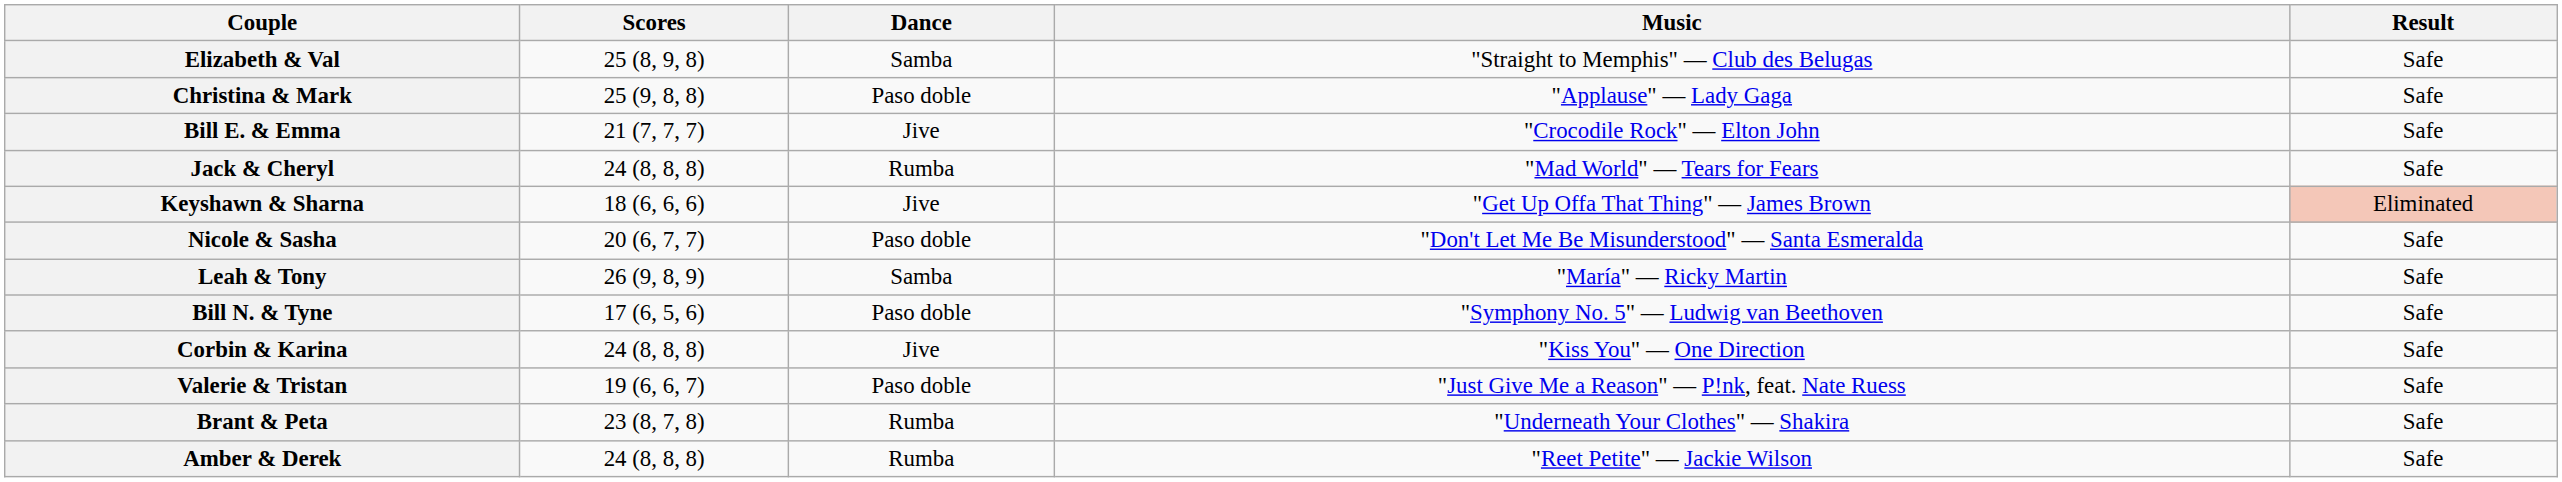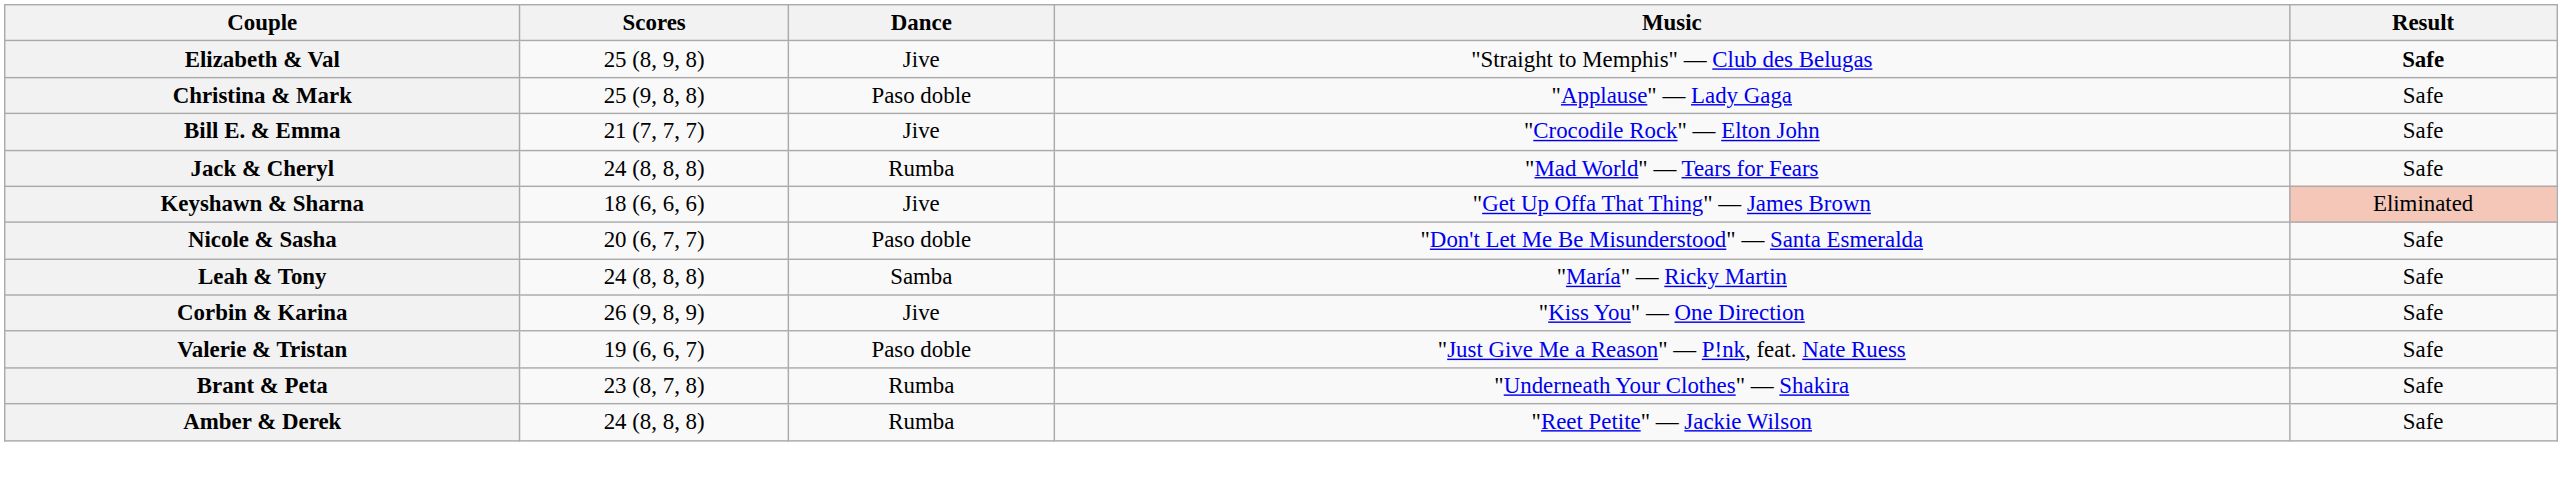 <table class="wikitable sortable" style="text-align:center; width:90%">
 <tr>
 <th scope="col">Couple</th>
 <th scope="col">Scores</th>
 <th scope="col" class="unsortable">Dance</th>
 <th scope="col" class="unsortable">Music</th>
 <th scope="col" class="unsortable">Result</th>
 </tr>
 <tr>
 <th scope="row">Elizabeth & Val</th>
 <td>25 (8, 9, 8)</td>
-<td>Samba</td>
+<td>Jive</td>
 <td>"Straight to Memphis" — <a href='#'>Club des Belugas</a></td>
-<td>Safe</td>
+<td><strong>Safe</strong></td>
 </tr>
 <tr>
 <th scope="row">Christina & Mark</th>
 <td>25 (9, 8, 8)</td>
 <td>Paso doble</td>
 <td>"<a href='#'>Applause</a>" — <a href='#'>Lady Gaga</a></td>
 <td>Safe</td>
 </tr>
 <tr>
 <th scope="row">Bill E. & Emma</th>
 <td>21 (7, 7, 7)</td>
 <td>Jive</td>
 <td>"<a href='#'>Crocodile Rock</a>" — <a href='#'>Elton John</a></td>
 <td>Safe</td>
 </tr>
 <tr>
 <th scope="row">Jack & Cheryl</th>
 <td>24 (8, 8, 8)</td>
 <td>Rumba</td>
 <td>"<a href='#'>Mad World</a>" — <a href='#'>Tears for Fears</a></td>
 <td>Safe</td>
 </tr>
 <tr>
 <th scope="row">Keyshawn & Sharna</th>
 <td>18 (6, 6, 6)</td>
 <td>Jive</td>
 <td>"<a href='#'>Get Up Offa That Thing</a>" — <a href='#'>James Brown</a></td>
 <td bgcolor=f4c7b8>Eliminated</td>
 </tr>
 <tr>
 <th scope="row">Nicole & Sasha</th>
 <td>20 (6, 7, 7)</td>
 <td>Paso doble</td>
 <td>"<a href='#'>Don't Let Me Be Misunderstood</a>" — <a href='#'>Santa Esmeralda</a></td>
 <td>Safe</td>
 </tr>
 <tr>
 <th scope="row">Leah & Tony</th>
-<td>26 (9, 8, 9)</td>
+<td>24 (8, 8, 8)</td>
 <td>Samba</td>
 <td>"<a href='#'>María</a>" — <a href='#'>Ricky Martin</a></td>
 <td>Safe</td>
 </tr>
 <tr>
-<th scope="row">Bill N. & Tyne</th>
-<td>17 (6, 5, 6)</td>
-<td>Paso doble</td>
-<td>"<a href='#'>Symphony No. 5</a>" — <a href='#'>Ludwig van Beethoven</a></td>
-<td>Safe</td>
-</tr>
-<tr>
 <th scope="row">Corbin & Karina</th>
-<td>24 (8, 8, 8)</td>
+<td>26 (9, 8, 9)</td>
 <td>Jive</td>
 <td>"<a href='#'>Kiss You</a>" — <a href='#'>One Direction</a></td>
 <td>Safe</td>
 </tr>
 <tr>
 <th scope="row">Valerie & Tristan</th>
 <td>19 (6, 6, 7)</td>
 <td>Paso doble</td>
 <td>"<a href='#'>Just Give Me a Reason</a>" — <a href='#'>P!nk</a>, feat. <a href='#'>Nate Ruess</a></td>
 <td>Safe</td>
 </tr>
 <tr>
 <th scope="row">Brant & Peta</th>
 <td>23 (8, 7, 8)</td>
 <td>Rumba</td>
 <td>"<a href='#'>Underneath Your Clothes</a>" — <a href='#'>Shakira</a></td>
 <td>Safe</td>
 </tr>
 <tr>
 <th scope="row">Amber & Derek</th>
 <td>24 (8, 8, 8)</td>
 <td>Rumba</td>
 <td>"<a href='#'>Reet Petite</a>" — <a href='#'>Jackie Wilson</a></td>
 <td>Safe</td>
 </tr>
 </table>
